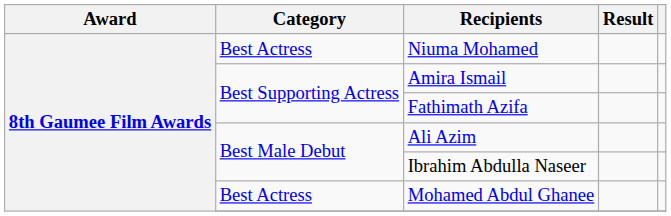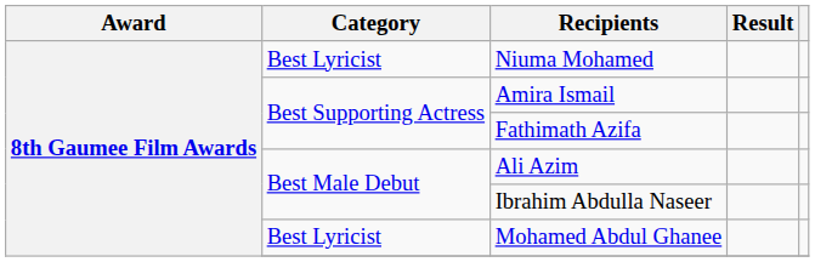 <table class="wikitable plainrowheaders sortable">
 <tr>
 <th scope="col">Award</th>
 <th scope="col">Category</th>
 <th scope="col">Recipients</th>
 <th scope="col">Result</th>
 <th scope="col" class="unsortable"></th>
 </tr>
 <tr>
 <th scope="row" rowspan="7"><a href='#'>8th Gaumee Film Awards</a></th>
-<td><a href='#'>Best Actress</a></td>
+<td><a href='#'>Best Lyricist</a></td>
 <td><a href='#'>Niuma Mohamed</a></td>
 <td></td>
 <td style="text-align:center;"></td>
 </tr>
 <tr>
 <td rowspan="2"><a href='#'>Best Supporting Actress</a></td>
 <td><a href='#'>Amira Ismail</a></td>
 <td></td>
 <td style="text-align:center;"></td>
 </tr>
 <tr>
 <td><a href='#'>Fathimath Azifa</a></td>
 <td></td>
 <td style="text-align:center;"></td>
 </tr>
 <tr>
 <td rowspan="2"><a href='#'>Best Male Debut</a></td>
 <td><a href='#'>Ali Azim</a></td>
 <td></td>
 <td style="text-align:center;"></td>
 </tr>
 <tr>
 <td>Ibrahim Abdulla Naseer</td>
 <td></td>
 <td style="text-align:center;"></td>
 </tr>
 <tr>
-<td><a href='#'>Best Actress</a></td>
+<td><a href='#'>Best Lyricist</a></td>
 <td><a href='#'>Mohamed Abdul Ghanee</a></td>
 <td></td>
 <td style="text-align:center;"></td>
 </tr>
 <tr>
 </tr>
 </table>
